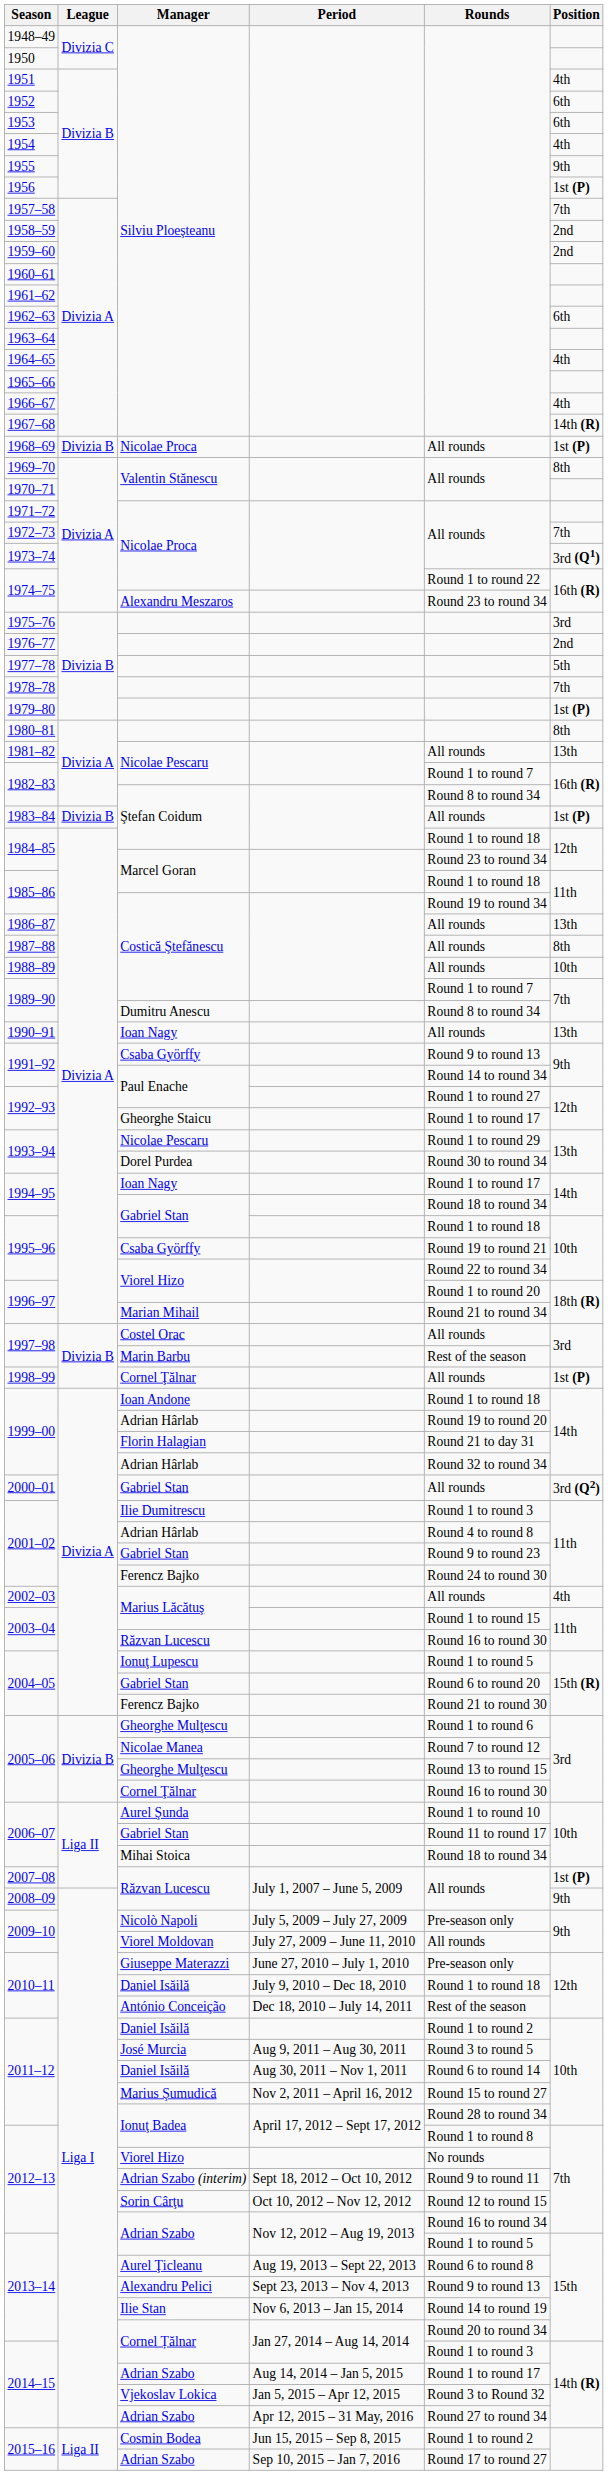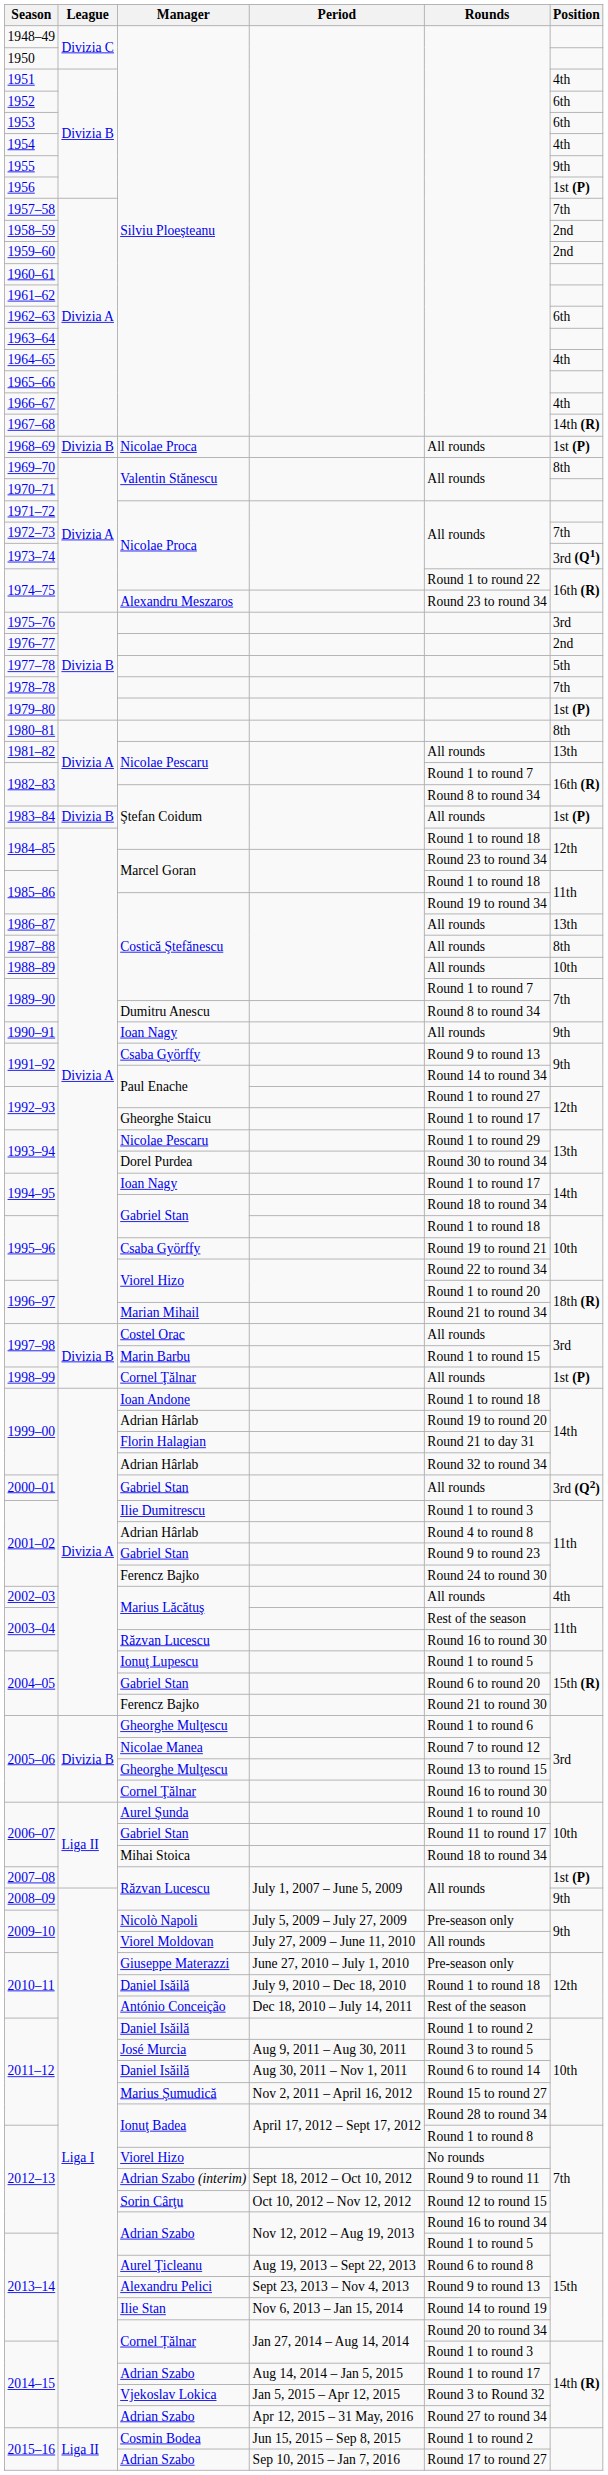 <table class="wikitable">
 <tr>
 <th>Season</th>
 <th>League</th>
 <th>Manager</th>
 <th>Period</th>
 <th>Rounds</th>
 <th>Position</th>
 </tr>
 <tr>
 <td>1948–49</td>
 <td rowspan="2"><a href='#'>Divizia C</a></td>
 <td rowspan="19"> <a href='#'>Silviu Ploeşteanu</a></td>
 <td rowspan="19"></td>
 <td rowspan="19"></td>
 <td></td>
 </tr>
 <tr>
 <td>1950</td>
 <td></td>
 </tr>
 <tr>
 <td><a href='#'>1951</a></td>
 <td rowspan="6"><a href='#'>Divizia B</a></td>
 <td>4th</td>
 </tr>
 <tr>
 <td><a href='#'>1952</a></td>
 <td>6th</td>
 </tr>
 <tr>
 <td><a href='#'>1953</a></td>
 <td>6th</td>
 </tr>
 <tr>
 <td><a href='#'>1954</a></td>
 <td>4th</td>
 </tr>
 <tr>
 <td><a href='#'>1955</a></td>
 <td>9th</td>
 </tr>
 <tr>
 <td><a href='#'>1956</a></td>
 <td>1st <strong>(P)</strong></td>
 </tr>
 <tr>
 <td><a href='#'>1957–58</a></td>
 <td rowspan="11"><a href='#'>Divizia A</a></td>
 <td>7th</td>
 </tr>
 <tr>
 <td><a href='#'>1958–59</a></td>
 <td>2nd</td>
 </tr>
 <tr>
 <td><a href='#'>1959–60</a></td>
 <td>2nd</td>
 </tr>
 <tr>
 <td><a href='#'>1960–61</a></td>
 <td></td>
 </tr>
 <tr>
 <td><a href='#'>1961–62</a></td>
 <td></td>
 </tr>
 <tr>
 <td><a href='#'>1962–63</a></td>
 <td>6th</td>
 </tr>
 <tr>
 <td><a href='#'>1963–64</a></td>
 <td></td>
 </tr>
 <tr>
 <td><a href='#'>1964–65</a></td>
 <td>4th</td>
 </tr>
 <tr>
 <td><a href='#'>1965–66</a></td>
 <td></td>
 </tr>
 <tr>
 <td><a href='#'>1966–67</a></td>
 <td>4th</td>
 </tr>
 <tr>
 <td><a href='#'>1967–68</a></td>
 <td>14th <strong>(R)</strong></td>
 </tr>
 <tr>
 <td><a href='#'>1968–69</a></td>
 <td><a href='#'>Divizia B</a></td>
 <td align="left"> <a href='#'>Nicolae Proca</a></td>
 <td></td>
 <td>All rounds</td>
 <td>1st <strong>(P)</strong></td>
 </tr>
 <tr>
 <td><a href='#'>1969–70</a></td>
 <td rowspan="7"><a href='#'>Divizia A</a></td>
 <td rowspan="2" align="left"> <a href='#'>Valentin Stănescu</a></td>
 <td rowspan="2"></td>
 <td rowspan="2">All rounds</td>
 <td>8th</td>
 </tr>
 <tr>
 <td><a href='#'>1970–71</a></td>
 <td></td>
 </tr>
 <tr>
 <td><a href='#'>1971–72</a></td>
 <td rowspan="4" align="left"> <a href='#'>Nicolae Proca</a></td>
 <td rowspan="4"></td>
 <td rowspan="3">All rounds</td>
 <td></td>
 </tr>
 <tr>
 <td><a href='#'>1972–73</a></td>
 <td>7th</td>
 </tr>
 <tr>
 <td><a href='#'>1973–74</a></td>
 <td>3rd <strong>(Q<sup>1</sup>)</strong></td>
 </tr>
 <tr>
 <td rowspan="2"><a href='#'>1974–75</a></td>
 <td>Round 1 to round 22</td>
 <td rowspan="2">16th <strong>(R)</strong></td>
 </tr>
 <tr>
 <td align="left"> <a href='#'>Alexandru Meszaros</a></td>
 <td></td>
 <td>Round 23 to round 34</td>
 </tr>
 <tr>
 <td><a href='#'>1975–76</a></td>
 <td rowspan="5"><a href='#'>Divizia B</a></td>
 <td></td>
 <td></td>
 <td></td>
 <td>3rd</td>
 </tr>
 <tr>
 <td><a href='#'>1976–77</a></td>
 <td></td>
 <td></td>
 <td></td>
 <td>2nd</td>
 </tr>
 <tr>
 <td><a href='#'>1977–78</a></td>
 <td></td>
 <td></td>
 <td></td>
 <td>5th</td>
 </tr>
 <tr>
 <td><a href='#'>1978–78</a></td>
 <td></td>
 <td></td>
 <td></td>
 <td>7th</td>
 </tr>
 <tr>
 <td><a href='#'>1979–80</a></td>
 <td></td>
 <td></td>
 <td></td>
 <td>1st <strong>(P)</strong></td>
 </tr>
 <tr>
 <td><a href='#'>1980–81</a></td>
 <td rowspan="4"><a href='#'>Divizia A</a></td>
 <td></td>
 <td></td>
 <td></td>
 <td>8th</td>
 </tr>
 <tr>
 <td><a href='#'>1981–82</a></td>
 <td rowspan="2" align="left"> <a href='#'>Nicolae Pescaru</a></td>
 <td rowspan="2"></td>
 <td>All rounds</td>
 <td>13th</td>
 </tr>
 <tr>
 <td rowspan="2"><a href='#'>1982–83</a></td>
 <td>Round 1 to round 7</td>
 <td rowspan="2">16th <strong>(R)</strong></td>
 </tr>
 <tr>
 <td rowspan="3" align="left"> Ştefan Coidum</td>
 <td rowspan="3"></td>
 <td>Round 8 to round 34</td>
 </tr>
 <tr>
 <td><a href='#'>1983–84</a></td>
 <td><a href='#'>Divizia B</a></td>
 <td>All rounds</td>
 <td>1st <strong>(P)</strong></td>
 </tr>
 <tr>
 <td rowspan="2"><a href='#'>1984–85</a></td>
 <td rowspan="23"><a href='#'>Divizia A</a></td>
 <td>Round 1 to round 18</td>
 <td rowspan="2">12th</td>
 </tr>
 <tr>
 <td rowspan="2" align="left"> Marcel Goran</td>
 <td rowspan="2"></td>
 <td>Round 23 to round 34</td>
 </tr>
 <tr>
 <td rowspan="2"><a href='#'>1985–86</a></td>
 <td>Round 1 to round 18</td>
 <td rowspan="2">11th</td>
 </tr>
 <tr>
 <td rowspan="5" align="left"> <a href='#'>Costică Ştefănescu</a></td>
 <td rowspan="5"></td>
 <td>Round 19 to round 34</td>
 </tr>
 <tr>
 <td><a href='#'>1986–87</a></td>
 <td>All rounds</td>
 <td>13th</td>
 </tr>
 <tr>
 <td><a href='#'>1987–88</a></td>
 <td>All rounds</td>
 <td>8th</td>
 </tr>
 <tr>
 <td><a href='#'>1988–89</a></td>
 <td>All rounds</td>
 <td>10th</td>
 </tr>
 <tr>
 <td rowspan="2"><a href='#'>1989–90</a></td>
 <td>Round 1 to round 7</td>
 <td rowspan="2">7th</td>
 </tr>
 <tr>
 <td align="left"> Dumitru Anescu</td>
 <td></td>
 <td>Round 8 to round 34</td>
 </tr>
 <tr>
 <td><a href='#'>1990–91</a></td>
 <td align="left"> <a href='#'>Ioan Nagy</a></td>
 <td></td>
 <td>All rounds</td>
-<td>13th</td>
+<td>9th</td>
 </tr>
 <tr>
 <td rowspan="2"><a href='#'>1991–92</a></td>
 <td align="left"> <a href='#'>Csaba Györffy</a></td>
 <td></td>
 <td>Round 9 to round 13</td>
 <td rowspan="2">9th</td>
 </tr>
 <tr>
 <td rowspan="2" align="left"> Paul Enache</td>
 <td></td>
 <td>Round 14 to round 34</td>
 </tr>
 <tr>
 <td rowspan="2"><a href='#'>1992–93</a></td>
 <td></td>
 <td>Round 1 to round 27</td>
 <td rowspan="2">12th</td>
 </tr>
 <tr>
 <td align="left"> Gheorghe Staicu</td>
 <td></td>
 <td>Round 1 to round 17</td>
 </tr>
 <tr>
 <td rowspan="2"><a href='#'>1993–94</a></td>
 <td align="left"> <a href='#'>Nicolae Pescaru</a></td>
 <td></td>
 <td>Round 1 to round 29</td>
 <td rowspan="2">13th</td>
 </tr>
 <tr>
 <td align="left"> Dorel Purdea</td>
 <td></td>
 <td>Round 30 to round 34</td>
 </tr>
 <tr>
 <td rowspan="2"><a href='#'>1994–95</a></td>
 <td align="left"> <a href='#'>Ioan Nagy</a></td>
 <td></td>
 <td>Round 1 to round 17</td>
 <td rowspan="2">14th</td>
 </tr>
 <tr>
 <td rowspan="2" align="left"> <a href='#'>Gabriel Stan</a></td>
 <td></td>
 <td>Round 18 to round 34</td>
 </tr>
 <tr>
 <td rowspan="3"><a href='#'>1995–96</a></td>
 <td></td>
 <td>Round 1 to round 18</td>
 <td rowspan="3">10th</td>
 </tr>
 <tr>
 <td align="left"> <a href='#'>Csaba Györffy</a></td>
 <td></td>
 <td>Round 19 to round 21</td>
 </tr>
 <tr>
 <td rowspan="2" align="left"> <a href='#'>Viorel Hizo</a></td>
 <td rowspan="2"></td>
 <td>Round 22 to round 34</td>
 </tr>
 <tr>
 <td rowspan="2"><a href='#'>1996–97</a></td>
 <td>Round 1 to round 20</td>
 <td rowspan="2">18th <strong>(R)</strong></td>
 </tr>
 <tr>
 <td align="left"> <a href='#'>Marian Mihail</a></td>
 <td></td>
 <td>Round 21 to round 34</td>
 </tr>
 <tr>
 <td rowspan="2"><a href='#'>1997–98</a></td>
 <td rowspan="3"><a href='#'>Divizia B</a></td>
 <td align="left"> <a href='#'>Costel Orac</a></td>
 <td></td>
 <td>All rounds</td>
 <td rowspan="2">3rd</td>
 </tr>
 <tr>
 <td align="left"> <a href='#'>Marin Barbu</a></td>
 <td></td>
-<td>Rest of the season</td>
+<td>Round 1 to round 15</td>
 </tr>
 <tr>
 <td><a href='#'>1998–99</a></td>
 <td align="left"> <a href='#'>Cornel Ţălnar</a></td>
 <td></td>
 <td>All rounds</td>
 <td>1st <strong>(P)</strong></td>
 </tr>
 <tr>
 <td rowspan="4"><a href='#'>1999–00</a></td>
 <td rowspan="15"><a href='#'>Divizia A</a></td>
 <td align="left"> <a href='#'>Ioan Andone</a></td>
 <td></td>
 <td>Round 1 to round 18</td>
 <td rowspan="4">14th</td>
 </tr>
 <tr>
 <td align="left"> Adrian Hârlab</td>
 <td></td>
 <td>Round 19 to round 20</td>
 </tr>
 <tr>
 <td align="left"> <a href='#'>Florin Halagian</a></td>
 <td></td>
 <td>Round 21 to day 31</td>
 </tr>
 <tr>
 <td align="left"> Adrian Hârlab</td>
 <td></td>
 <td>Round 32 to round 34</td>
 </tr>
 <tr>
 <td><a href='#'>2000–01</a></td>
 <td align="left"> <a href='#'>Gabriel Stan</a></td>
 <td></td>
 <td>All rounds</td>
 <td>3rd <strong>(Q<sup>2</sup>)</strong></td>
 </tr>
 <tr>
 <td rowspan="4"><a href='#'>2001–02</a></td>
 <td align="left"> <a href='#'>Ilie Dumitrescu</a></td>
 <td></td>
 <td>Round 1 to round 3</td>
 <td rowspan="4">11th</td>
 </tr>
 <tr>
 <td align="left"> Adrian Hârlab</td>
 <td></td>
 <td>Round 4 to round 8</td>
 </tr>
 <tr>
 <td align="left"> <a href='#'>Gabriel Stan</a></td>
 <td></td>
 <td>Round 9 to round 23</td>
 </tr>
 <tr>
 <td align="left"> Ferencz Bajko</td>
 <td></td>
 <td>Round 24 to round 30</td>
 </tr>
 <tr>
 <td><a href='#'>2002–03</a></td>
 <td rowspan="2" align="left"> <a href='#'>Marius Lăcătuş</a></td>
 <td></td>
 <td>All rounds</td>
 <td>4th</td>
 </tr>
 <tr>
 <td rowspan="2"><a href='#'>2003–04</a></td>
 <td></td>
-<td>Round 1 to round 15</td>
+<td>Rest of the season</td>
 <td rowspan="2">11th</td>
 </tr>
 <tr>
 <td align="left"> <a href='#'>Răzvan Lucescu</a></td>
 <td></td>
 <td>Round 16 to round 30</td>
 </tr>
 <tr>
 <td rowspan="3"><a href='#'>2004–05</a></td>
 <td align="left"> <a href='#'>Ionuţ Lupescu</a></td>
 <td></td>
 <td>Round 1 to round 5</td>
 <td rowspan="3">15th <strong>(R)</strong></td>
 </tr>
 <tr>
 <td align="left"> <a href='#'>Gabriel Stan</a></td>
 <td></td>
 <td>Round 6 to round 20</td>
 </tr>
 <tr>
 <td align="left"> Ferencz Bajko</td>
 <td></td>
 <td>Round 21 to round 30</td>
 </tr>
 <tr>
 <td rowspan="4"><a href='#'>2005–06</a></td>
 <td rowspan="4"><a href='#'>Divizia B</a></td>
 <td align="left"> <a href='#'>Gheorghe Mulţescu</a></td>
 <td></td>
 <td>Round 1 to round 6</td>
 <td rowspan="4">3rd</td>
 </tr>
 <tr>
 <td align="left"> <a href='#'>Nicolae Manea</a></td>
 <td></td>
 <td>Round 7 to round 12</td>
 </tr>
 <tr>
 <td align="left"> <a href='#'>Gheorghe Mulţescu</a></td>
 <td></td>
 <td>Round 13 to round 15</td>
 </tr>
 <tr>
 <td align="left"> <a href='#'>Cornel Ţălnar</a></td>
 <td></td>
 <td>Round 16 to round 30</td>
 </tr>
 <tr>
 <td rowspan="3"><a href='#'>2006–07</a></td>
 <td rowspan="4"><a href='#'>Liga II</a></td>
 <td align="left"> <a href='#'>Aurel Şunda</a></td>
 <td></td>
 <td>Round 1 to round 10</td>
 <td rowspan="3">10th</td>
 </tr>
 <tr>
 <td align="left"> <a href='#'>Gabriel Stan</a></td>
 <td></td>
 <td>Round 11 to round 17</td>
 </tr>
 <tr>
 <td align="left"> Mihai Stoica</td>
 <td></td>
 <td>Round 18 to round 34</td>
 </tr>
 <tr>
 <td><a href='#'>2007–08</a></td>
 <td rowspan="2" align="left"> <a href='#'>Răzvan Lucescu</a></td>
 <td rowspan="2">July 1, 2007 – June 5, 2009</td>
 <td rowspan="2">All rounds</td>
 <td>1st <strong>(P)</strong></td>
 </tr>
 <tr>
 <td><a href='#'>2008–09</a></td>
 <td rowspan="25"><a href='#'>Liga I</a></td>
 <td>9th</td>
 </tr>
 <tr>
 <td rowspan="2"><a href='#'>2009–10</a></td>
 <td align="left"> <a href='#'>Nicolò Napoli</a></td>
 <td>July 5, 2009 – July 27, 2009</td>
 <td>Pre-season only</td>
 <td rowspan="2">9th</td>
 </tr>
 <tr>
 <td align="left"> <a href='#'>Viorel Moldovan</a></td>
 <td>July 27, 2009 – June 11, 2010</td>
 <td>All rounds</td>
 </tr>
 <tr>
 <td rowspan="3"><a href='#'>2010–11</a></td>
 <td align="left"> <a href='#'>Giuseppe Materazzi</a></td>
 <td>June 27, 2010 – July 1, 2010</td>
 <td>Pre-season only</td>
 <td rowspan="3">12th</td>
 </tr>
 <tr>
 <td align="left"> <a href='#'>Daniel Isăilă</a></td>
 <td>July 9, 2010 – Dec 18, 2010</td>
 <td>Round 1 to round 18</td>
 </tr>
 <tr>
 <td align="left"> <a href='#'>António Conceição</a></td>
 <td>Dec 18, 2010 – July 14, 2011</td>
 <td>Rest of the season</td>
 </tr>
 <tr>
 <td rowspan="5"><a href='#'>2011–12</a></td>
 <td align="left"> <a href='#'>Daniel Isăilă</a></td>
 <td></td>
 <td>Round 1 to round 2</td>
 <td rowspan="5">10th</td>
 </tr>
 <tr>
 <td align="left"> <a href='#'>José Murcia</a></td>
 <td>Aug 9, 2011 – Aug 30, 2011</td>
 <td>Round 3 to round 5</td>
 </tr>
 <tr>
 <td align="left"> <a href='#'>Daniel Isăilă</a></td>
 <td>Aug 30, 2011 – Nov 1, 2011</td>
 <td>Round 6 to round 14</td>
 </tr>
 <tr>
 <td align="left"> <a href='#'>Marius Şumudică</a></td>
 <td>Nov 2, 2011 – April 16, 2012</td>
 <td>Round 15 to round 27</td>
 </tr>
 <tr>
 <td align="left" rowspan="2"> <a href='#'>Ionuţ Badea</a></td>
 <td rowspan="2">April 17, 2012 – Sept 17, 2012</td>
 <td>Round 28 to round 34</td>
 </tr>
 <tr>
 <td rowspan="5"><a href='#'>2012–13</a></td>
 <td>Round 1 to round 8</td>
 <td rowspan="5">7th</td>
 </tr>
 <tr>
 <td align="left"> <a href='#'>Viorel Hizo</a></td>
 <td></td>
 <td>No rounds</td>
 </tr>
 <tr>
 <td align="left"> <a href='#'>Adrian Szabo</a> <em>(interim)</em></td>
 <td>Sept 18, 2012 – Oct 10, 2012</td>
 <td>Round 9 to round 11</td>
 </tr>
 <tr>
 <td align="left"> <a href='#'>Sorin Cârţu</a></td>
 <td>Oct 10, 2012 – Nov 12, 2012</td>
 <td>Round 12 to round 15</td>
 </tr>
 <tr>
 <td align="left" rowspan="2"> <a href='#'>Adrian Szabo</a></td>
 <td rowspan="2">Nov 12, 2012 – Aug 19, 2013</td>
 <td>Round 16 to round 34</td>
 </tr>
 <tr>
 <td rowspan="5"><a href='#'>2013–14</a></td>
 <td>Round 1 to round 5</td>
 <td rowspan="5">15th</td>
 </tr>
 <tr>
 <td align="left" rowspan="1"> <a href='#'>Aurel Ţicleanu</a></td>
 <td>Aug 19, 2013 – Sept 22, 2013</td>
 <td>Round 6 to round 8</td>
 </tr>
 <tr>
 <td align="left"> <a href='#'>Alexandru Pelici</a></td>
 <td>Sept 23, 2013 – Nov 4, 2013</td>
 <td>Round 9 to round 13</td>
 </tr>
 <tr>
 <td align="left"> <a href='#'>Ilie Stan</a></td>
 <td>Nov 6, 2013 – Jan 15, 2014</td>
 <td>Round 14 to round 19</td>
 </tr>
 <tr>
 <td align="left" rowspan="2"> <a href='#'>Cornel Țălnar</a></td>
 <td rowspan="2">Jan 27, 2014 –  Aug 14, 2014</td>
 <td>Round 20 to round 34</td>
 </tr>
 <tr>
 <td rowspan="4"><a href='#'>2014–15</a></td>
 <td>Round 1 to round 3</td>
 <td rowspan="4">14th <strong>(R)</strong></td>
 </tr>
 <tr>
 <td align="left"> <a href='#'>Adrian Szabo</a></td>
 <td>Aug 14, 2014 – Jan 5, 2015</td>
 <td>Round 1 to round 17</td>
 </tr>
 <tr>
 <td align="left"> <a href='#'>Vjekoslav Lokica</a></td>
 <td>Jan 5, 2015 – Apr 12, 2015</td>
 <td>Round 3 to Round 32</td>
 </tr>
 <tr>
 <td align="left"> <a href='#'>Adrian Szabo</a></td>
 <td>Apr 12, 2015 – 31 May, 2016</td>
 <td>Round 27 to round 34</td>
 </tr>
 <tr>
 <td rowspan="2"><a href='#'>2015–16</a></td>
 <td rowspan="2"><a href='#'>Liga II</a></td>
 <td align="left"> <a href='#'>Cosmin Bodea</a></td>
 <td>Jun 15, 2015 – Sep 8, 2015</td>
 <td>Round 1 to round 2</td>
 </tr>
 <tr>
 <td align="left"> <a href='#'>Adrian Szabo</a></td>
 <td>Sep 10, 2015 – Jan 7, 2016</td>
 <td>Round 17 to round 27</td>
 </tr>
 </table>
